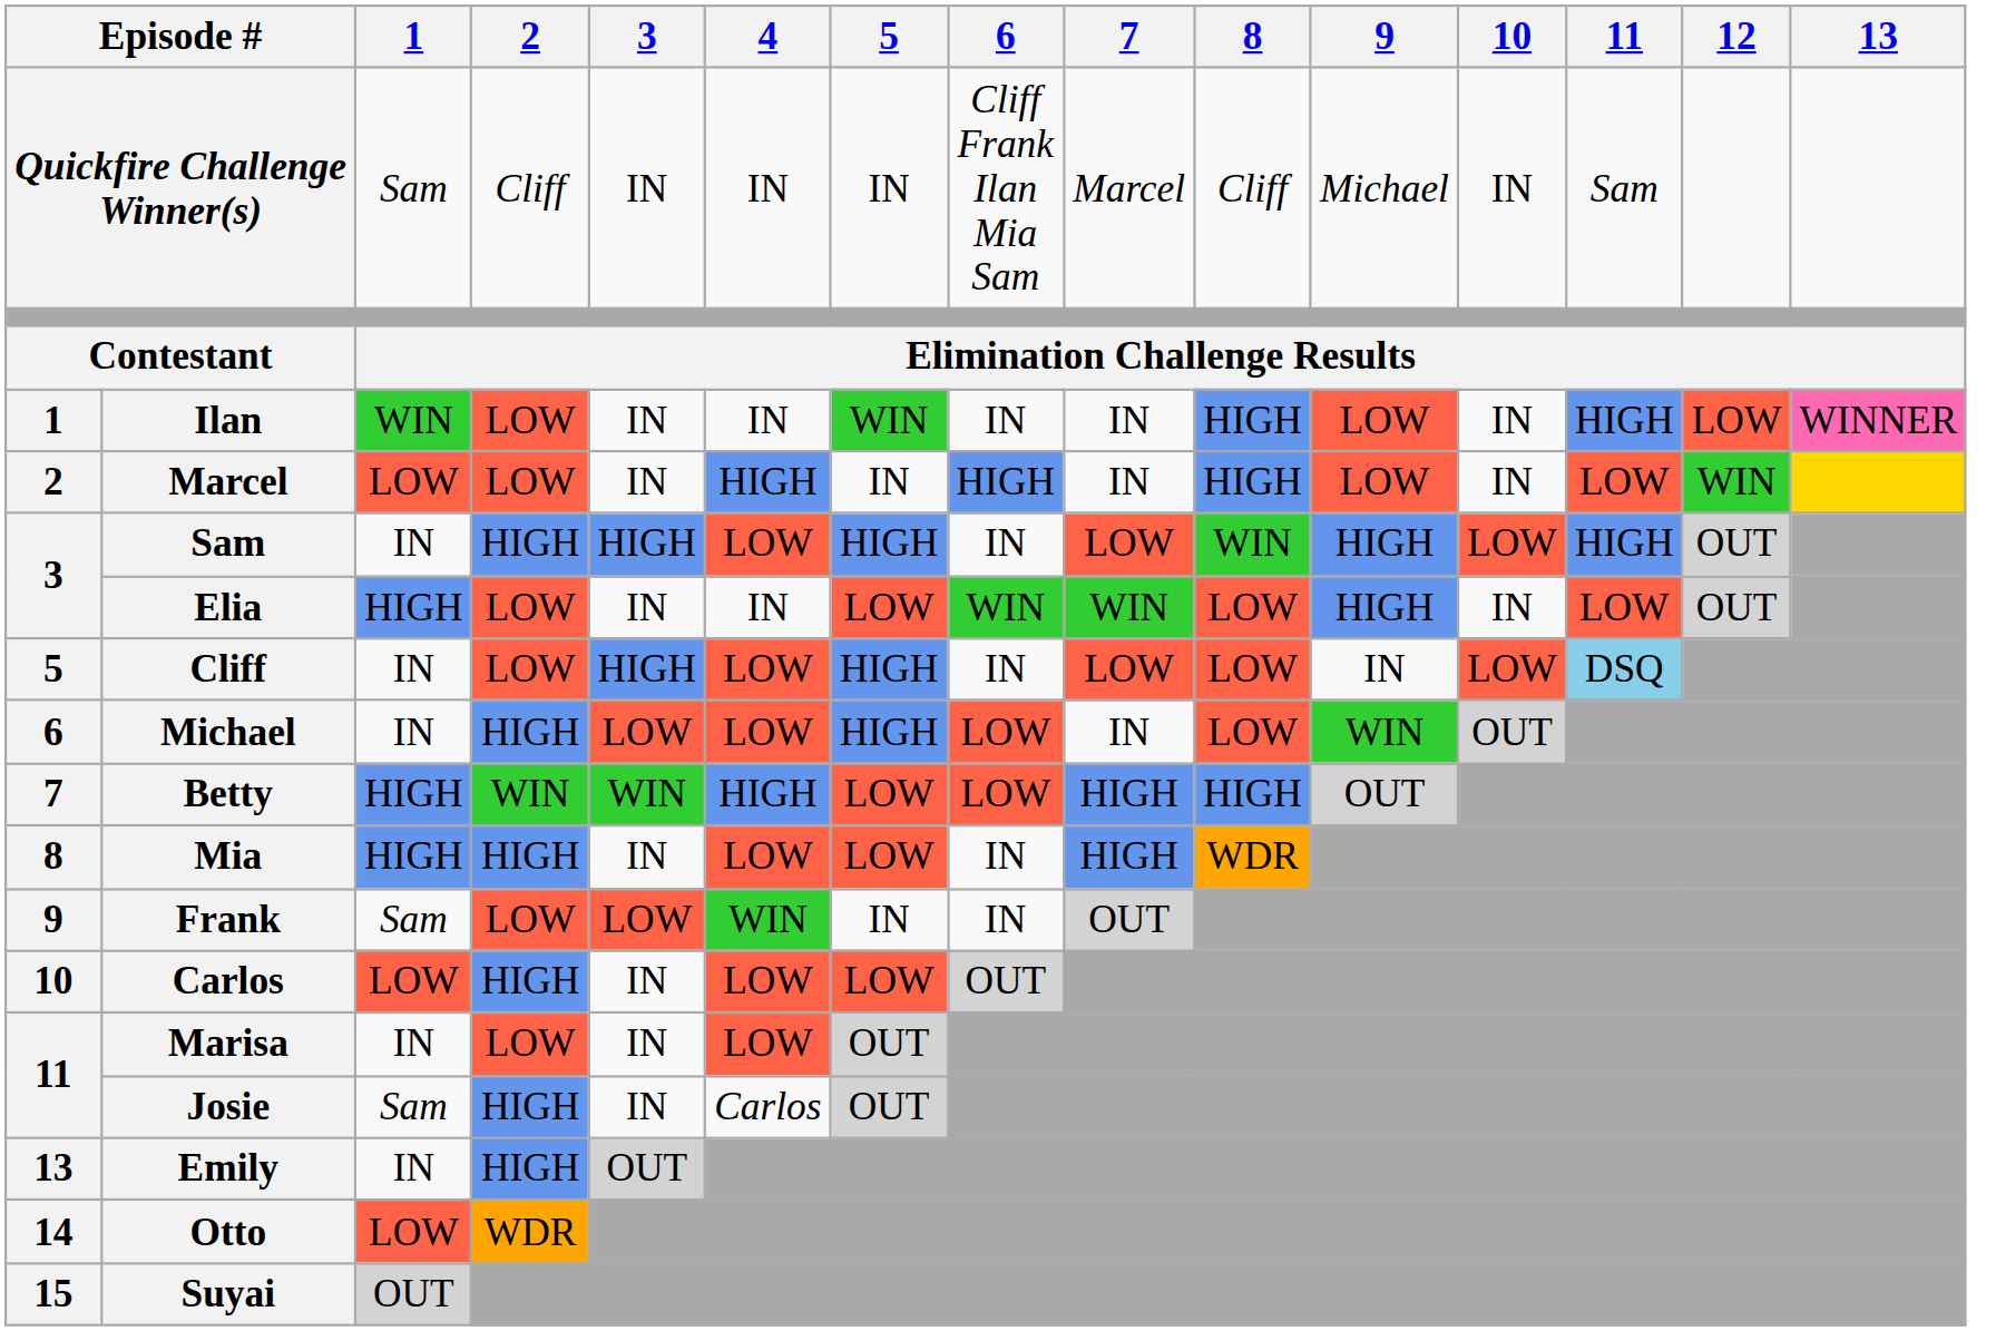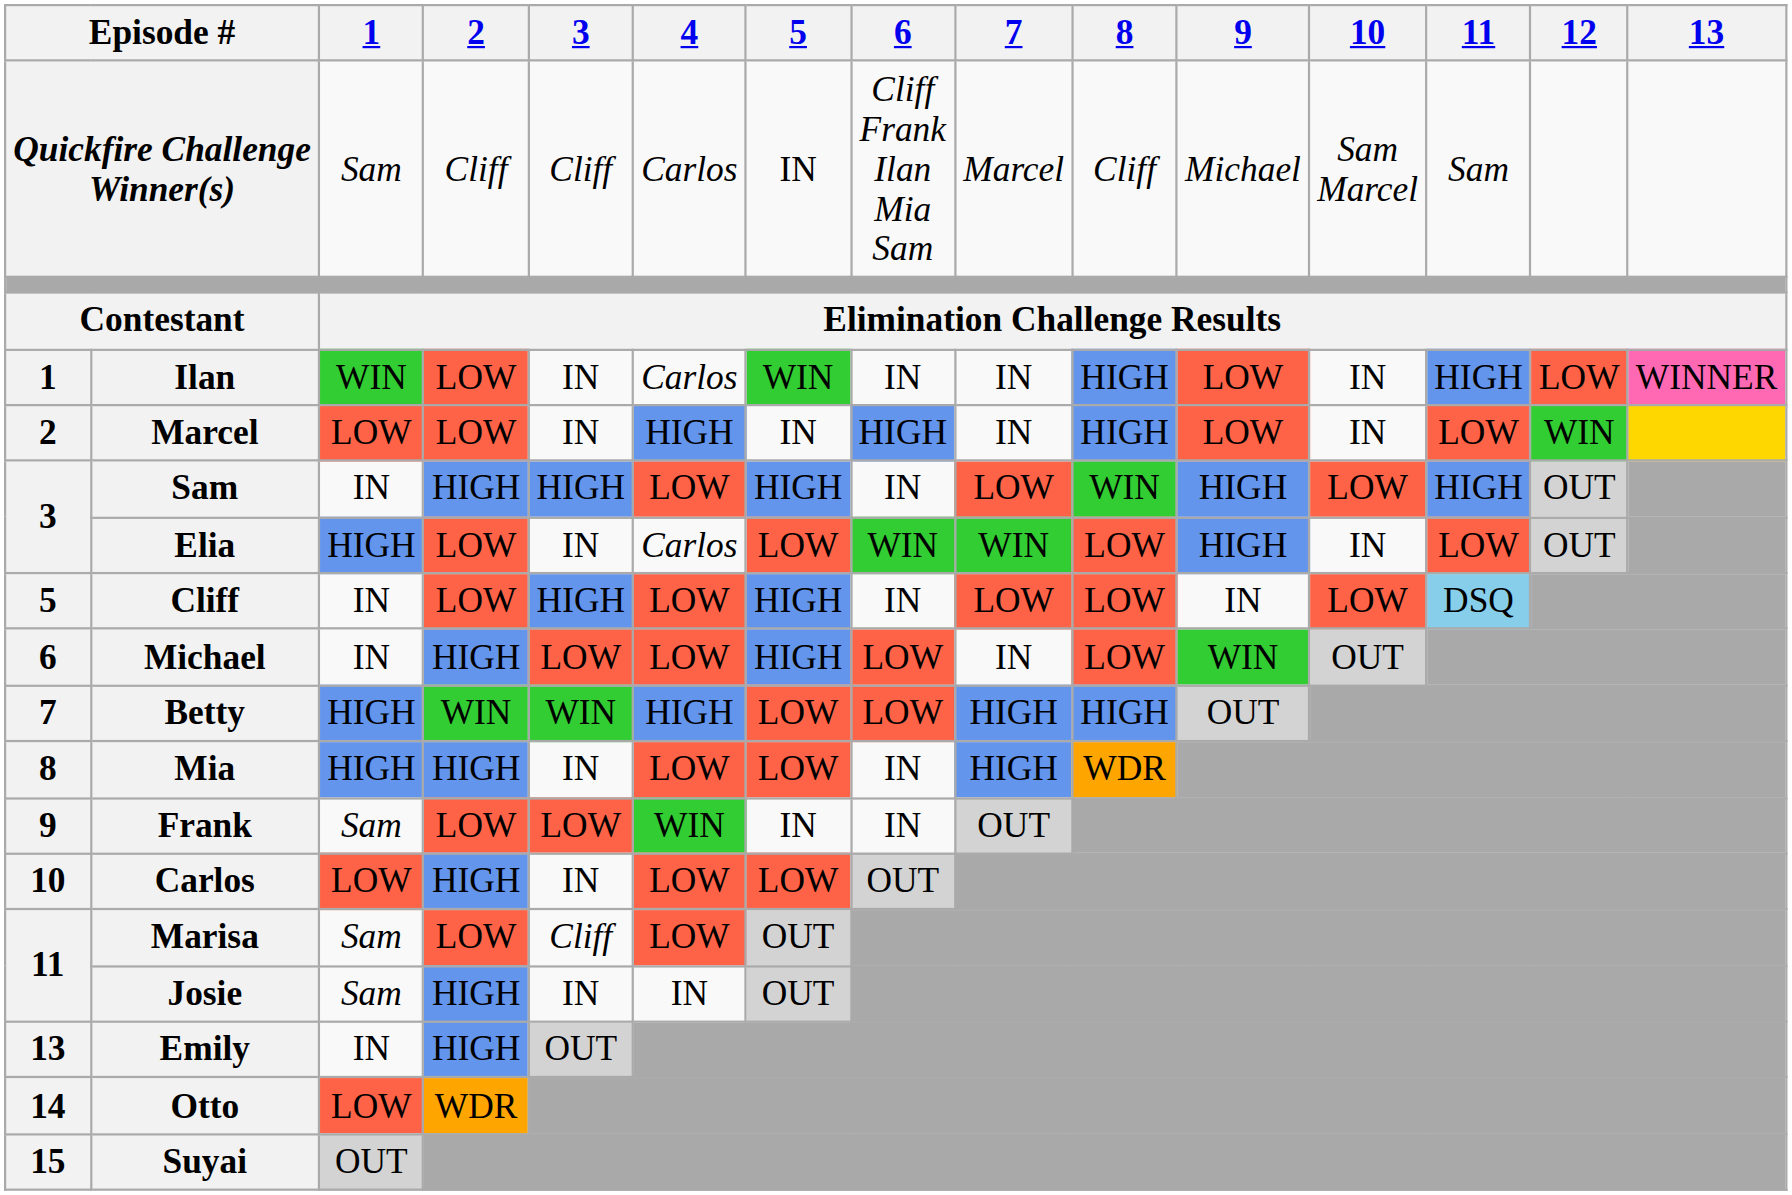 <table class="wikitable" style="text-align:center; font-size:100%">
 <tr>
 <th colspan=2>Episode #</th>
 <th><a href='#'>1</a></th>
 <th><a href='#'>2</a></th>
 <th><a href='#'>3</a></th>
 <th><a href='#'>4</a></th>
 <th><a href='#'>5</a></th>
 <th><a href='#'>6</a></th>
 <th><a href='#'>7</a></th>
 <th><a href='#'>8</a></th>
 <th><a href='#'>9</a></th>
 <th><a href='#'>10</a></th>
 <th><a href='#'>11</a></th>
 <th><a href='#'>12</a></th>
 <th><a href='#'>13</a></th>
 </tr>
 <tr>
 <th colspan=2><em>Quickfire Challenge<br>Winner(s)</em></th>
 <td><em>Sam</em></td>
 <td><em>Cliff</em></td>
-<td>IN</td>
-<td>IN</td>
+<td><em>Cliff</em></td>
+<td><em>Carlos</em></td>
 <td>IN</td>
 <td><em>Cliff</em><br><em>Frank</em><br><em>Ilan</em><br><em>Mia</em><br><em>Sam</em></td>
 <td><em>Marcel</em></td>
 <td><em>Cliff</em></td>
 <td><em>Michael</em></td>
-<td>IN</td>
+<td><em>Sam</em><br><em>Marcel</em></td>
 <td><em>Sam</em></td>
 <td></td>
 <td></td>
 </tr>
 <tr>
 <td colspan="19" style="background:darkgrey;"></td>
 </tr>
 <tr>
 <th colspan=2>Contestant</th>
 <th colspan="17">Elimination Challenge Results</th>
 </tr>
 <tr>
 <th>1</th>
 <th>Ilan</th>
 <td style="background:limegreen;">WIN</td>
 <td style="background:tomato;">LOW</td>
 <td>IN</td>
-<td>IN</td>
+<td><em>Carlos</em></td>
 <td style="background:limegreen;">WIN</td>
 <td>IN</td>
 <td>IN</td>
 <td style="background:cornflowerblue;">HIGH</td>
 <td style="background:tomato;">LOW</td>
 <td>IN</td>
 <td style="background:cornflowerblue;">HIGH</td>
 <td style="background:tomato;">LOW</td>
 <td style="background:hotpink;">WINNER</td>
 </tr>
 <tr>
 <th>2</th>
 <th>Marcel</th>
 <td style="background:tomato;">LOW</td>
 <td style="background:tomato;">LOW</td>
 <td>IN</td>
 <td style="background:cornflowerblue;">HIGH</td>
 <td>IN</td>
 <td style="background:cornflowerblue;">HIGH</td>
 <td>IN</td>
 <td style="background:cornflowerblue;">HIGH</td>
 <td style="background:tomato;">LOW</td>
 <td>IN</td>
 <td style="background:tomato;">LOW</td>
 <td style="background:limegreen;">WIN</td>
 <td style="background:gold;"></td>
 </tr>
 <tr>
 <th rowspan="2">3</th>
 <th>Sam</th>
 <td>IN</td>
 <td style="background:cornflowerblue;">HIGH</td>
 <td style="background:cornflowerblue;">HIGH</td>
 <td style="background:tomato;">LOW</td>
 <td style="background:cornflowerblue;">HIGH</td>
 <td>IN</td>
 <td style="background:tomato;">LOW</td>
 <td style="background:limegreen;">WIN</td>
 <td style="background:cornflowerblue;">HIGH</td>
 <td style="background:tomato;">LOW</td>
 <td style="background:cornflowerblue;">HIGH</td>
 <td style="background:lightgrey;">OUT</td>
 <td style="background:darkgrey;" colspan="1"></td>
 </tr>
 <tr>
 <th>Elia</th>
 <td style="background:cornflowerblue;">HIGH</td>
 <td style="background:tomato;">LOW</td>
 <td>IN</td>
-<td>IN</td>
+<td><em>Carlos</em></td>
 <td style="background:tomato;">LOW</td>
 <td style="background:limegreen;">WIN</td>
 <td style="background:limegreen;">WIN</td>
 <td style="background:tomato;">LOW</td>
 <td style="background:cornflowerblue;">HIGH</td>
 <td>IN</td>
 <td style="background:tomato;">LOW</td>
 <td style="background:lightgrey;">OUT</td>
 <td style="background:darkgrey;" colspan="1"></td>
 </tr>
 <tr>
 <th>5</th>
 <th>Cliff</th>
 <td>IN</td>
 <td style="background:tomato;">LOW</td>
 <td style= "background:cornflowerblue;">HIGH</td>
 <td style="background:tomato;">LOW</td>
 <td style="background:cornflowerblue;">HIGH</td>
 <td>IN</td>
 <td style="background:tomato;">LOW</td>
 <td style="background:tomato;">LOW</td>
 <td>IN</td>
 <td style="background:tomato;">LOW</td>
 <td style="background:skyblue;">DSQ</td>
 <td style="background:darkgrey;" colspan="2"></td>
 </tr>
 <tr>
 <th>6</th>
 <th>Michael</th>
 <td>IN</td>
 <td style="background:cornflowerblue;">HIGH</td>
 <td style="background:tomato;">LOW</td>
 <td style="background:tomato;">LOW</td>
 <td style="background:cornflowerblue;">HIGH</td>
 <td style="background:tomato;">LOW</td>
 <td>IN</td>
 <td style="background:tomato;">LOW</td>
 <td style="background:limegreen;">WIN</td>
 <td style="background:lightgrey;">OUT</td>
 <td style="background:darkgrey;" colspan="3"></td>
 </tr>
 <tr>
 <th>7</th>
 <th>Betty</th>
 <td style="background:cornflowerblue;">HIGH</td>
 <td style="background:limegreen;">WIN</td>
 <td style="background:limegreen;">WIN</td>
 <td style="background:cornflowerblue;">HIGH</td>
 <td style="background:tomato;">LOW</td>
 <td style="background:tomato;">LOW</td>
 <td style="background:cornflowerblue;">HIGH</td>
 <td style="background:cornflowerblue;">HIGH</td>
 <td style="background:lightgrey;">OUT</td>
 <td style="background:darkgrey;" colspan="4"></td>
 </tr>
 <tr>
 <th>8</th>
 <th>Mia</th>
 <td style="background:cornflowerblue;">HIGH</td>
 <td style="background:cornflowerblue;">HIGH</td>
 <td>IN</td>
 <td style="background:tomato;">LOW</td>
 <td style="background:tomato;">LOW</td>
 <td>IN</td>
 <td style="background:cornflowerblue;">HIGH</td>
 <td style="background:orange;">WDR</td>
 <td style="background:darkgrey;" colspan="5"></td>
 </tr>
 <tr>
 <th>9</th>
 <th>Frank</th>
 <td><em>Sam</em></td>
 <td style="background:tomato;">LOW</td>
 <td style="background:tomato;">LOW</td>
 <td style="background:limegreen;">WIN</td>
 <td>IN</td>
 <td>IN</td>
 <td style="background:lightgrey;">OUT</td>
 <td style="background:darkgrey;" colspan="6"></td>
 </tr>
 <tr>
 <th>10</th>
 <th>Carlos</th>
 <td style="background:tomato;">LOW</td>
 <td style="background:cornflowerblue;">HIGH</td>
 <td>IN</td>
 <td style="background:tomato;">LOW</td>
 <td style="background:tomato;">LOW</td>
 <td style="background:lightgrey;">OUT</td>
 <td style="background:darkgrey;" colspan="7"></td>
 </tr>
 <tr>
 <th rowspan="2">11</th>
 <th>Marisa</th>
-<td>IN</td>
+<td><em>Sam</em></td>
 <td style="background:tomato;">LOW</td>
-<td>IN</td>
+<td><em>Cliff</em></td>
 <td style="background:tomato;">LOW</td>
 <td style="background:lightgrey;">OUT</td>
 <td style="background:darkgrey;" colspan="9"></td>
 </tr>
 <tr>
 <th>Josie</th>
 <td><em>Sam</em></td>
 <td style="background:cornflowerblue;">HIGH</td>
 <td>IN</td>
-<td><em>Carlos</em></td>
+<td>IN</td>
 <td style="background:lightgrey;">OUT</td>
 <td style="background:darkgrey;" colspan="8"></td>
 </tr>
 <tr>
 <th>13</th>
 <th>Emily</th>
 <td>IN</td>
 <td style="background:cornflowerblue;">HIGH</td>
 <td style="background:lightgrey;">OUT</td>
 <td style="background:darkgrey;" colspan="10"></td>
 </tr>
 <tr>
 <th>14</th>
 <th>Otto</th>
 <td style="background:tomato;">LOW</td>
 <td style="background:lightgrey; background:orange;">WDR</td>
 <td style="background:darkgrey;" colspan="11"></td>
 </tr>
 <tr>
 <th>15</th>
 <th>Suyai</th>
 <td style="background:lightgrey;">OUT</td>
 <td style="background:darkgrey;" colspan="12"></td>
 </tr>
 </table>
